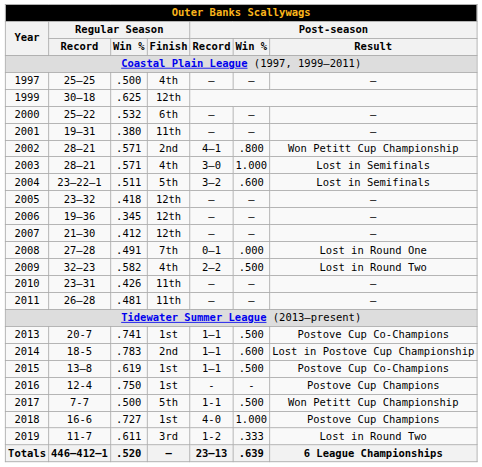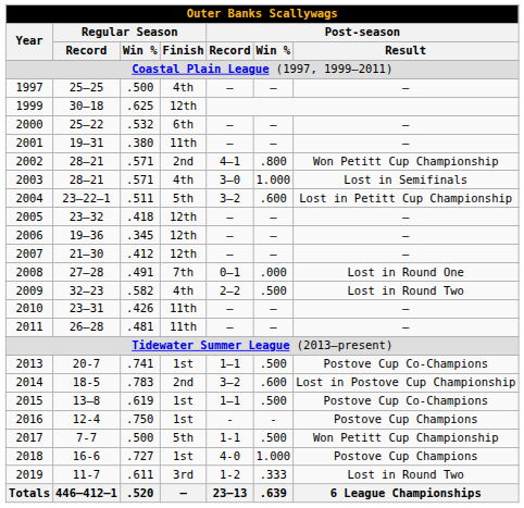 <table class="wikitable" style="margin: 1em auto 1em auto; font-size: 95%; text-align:center;">
 <tr>
 <th colspan="9" style="text-align:center; background:black; color:#fab51c;">Outer Banks Scallywags</th>
 </tr>
 <tr>
 <th rowspan="2">Year</th>
 <th colspan="3">Regular Season</th>
 <th colspan="6">Post-season</th>
 </tr>
 <tr>
 <th>Record</th>
 <th>Win %</th>
 <th>Finish</th>
 <th>Record</th>
 <th>Win %</th>
 <th>Result</th>
 </tr>
 <tr>
 <td colspan="9" style="background:#DDDDDD;text-align:center;"><strong><a href='#'>Coastal Plain League</a></strong> (1997, 1999–2011)</td>
 </tr>
 <tr>
 <td>1997</td>
 <td>25–25</td>
 <td>.500</td>
 <td>4th</td>
 <td>—</td>
 <td>—</td>
 <td>—</td>
 </tr>
 <tr>
 <td>1999</td>
 <td>30–18</td>
 <td>.625</td>
 <td>12th</td>
 </tr>
 <tr>
 <td>2000</td>
 <td>25–22</td>
 <td>.532</td>
 <td>6th</td>
 <td>—</td>
 <td>—</td>
 <td>—</td>
 </tr>
 <tr>
 <td>2001</td>
 <td>19–31</td>
 <td>.380</td>
 <td>11th</td>
 <td>—</td>
 <td>—</td>
 <td>—</td>
 </tr>
 <tr>
 <td>2002</td>
 <td>28–21</td>
 <td>.571</td>
 <td>2nd</td>
 <td>4–1</td>
 <td>.800</td>
 <td>Won Petitt Cup Championship</td>
 </tr>
 <tr>
 <td>2003</td>
 <td>28–21</td>
 <td>.571</td>
 <td>4th</td>
 <td>3–0</td>
 <td>1.000</td>
 <td>Lost in Semifinals</td>
 </tr>
 <tr>
 <td>2004</td>
 <td>23–22–1</td>
 <td>.511</td>
 <td>5th</td>
 <td>3–2</td>
 <td>.600</td>
-<td>Lost in Semifinals</td>
+<td>Lost in Petitt Cup Championship</td>
 </tr>
 <tr>
 <td>2005</td>
 <td>23–32</td>
 <td>.418</td>
 <td>12th</td>
 <td>—</td>
 <td>—</td>
 <td>—</td>
 </tr>
 <tr>
 <td>2006</td>
 <td>19–36</td>
 <td>.345</td>
 <td>12th</td>
 <td>—</td>
 <td>—</td>
 <td>—</td>
 </tr>
 <tr>
 <td>2007</td>
 <td>21–30</td>
 <td>.412</td>
 <td>12th</td>
 <td>—</td>
 <td>—</td>
 <td>—</td>
 </tr>
 <tr>
 <td>2008</td>
 <td>27–28</td>
 <td>.491</td>
 <td>7th</td>
 <td>0–1</td>
 <td>.000</td>
 <td>Lost in Round One</td>
 </tr>
 <tr>
 <td>2009</td>
 <td>32–23</td>
 <td>.582</td>
 <td>4th</td>
 <td>2–2</td>
 <td>.500</td>
 <td>Lost in Round Two</td>
 </tr>
 <tr>
 <td>2010</td>
 <td>23–31</td>
 <td>.426</td>
 <td>11th</td>
 <td>—</td>
 <td>—</td>
 <td>—</td>
 </tr>
 <tr>
 <td>2011</td>
 <td>26–28</td>
 <td>.481</td>
 <td>11th</td>
 <td>—</td>
 <td>—</td>
 <td>—</td>
 </tr>
 <tr>
 <td colspan="9" style="background:#DDDDDD;text-align:center;"><strong><a href='#'>Tidewater Summer League</a></strong> (2013–present)</td>
 </tr>
 <tr>
 <td>2013</td>
 <td>20-7</td>
 <td>.741</td>
 <td>1st</td>
 <td>1–1</td>
 <td>.500</td>
 <td>Postove Cup Co-Champions</td>
 </tr>
 <tr>
 <td>2014</td>
 <td>18-5</td>
 <td>.783</td>
 <td>2nd</td>
-<td>1–1</td>
+<td>3–2</td>
 <td>.600</td>
 <td>Lost in Postove Cup Championship</td>
 </tr>
 <tr>
 <td>2015</td>
 <td>13–8</td>
 <td>.619</td>
 <td>1st</td>
 <td>1–1</td>
 <td>.500</td>
 <td>Postove Cup Co-Champions</td>
 </tr>
 <tr>
 <td>2016</td>
 <td>12-4</td>
 <td>.750</td>
 <td>1st</td>
 <td>-</td>
 <td>-</td>
 <td>Postove Cup Champions</td>
 </tr>
 <tr>
 <td>2017</td>
 <td>7-7</td>
 <td>.500</td>
 <td>5th</td>
 <td>1-1</td>
 <td>.500</td>
 <td>Won Petitt Cup Championship</td>
 </tr>
 <tr>
 <td>2018</td>
 <td>16-6</td>
 <td>.727</td>
 <td>1st</td>
 <td>4-0</td>
 <td>1.000</td>
 <td>Postove Cup Champions</td>
 </tr>
 <tr>
 <td>2019</td>
 <td>11-7</td>
 <td>.611</td>
 <td>3rd</td>
 <td>1-2</td>
 <td>.333</td>
 <td>Lost in Round Two</td>
 </tr>
 <tr>
 <th>Totals</th>
 <th>446–412–1</th>
 <th>.520</th>
 <th>–</th>
 <th>23–13</th>
 <th>.639</th>
 <th><strong>6 League Championships</strong></th>
 </tr>
 </table>
